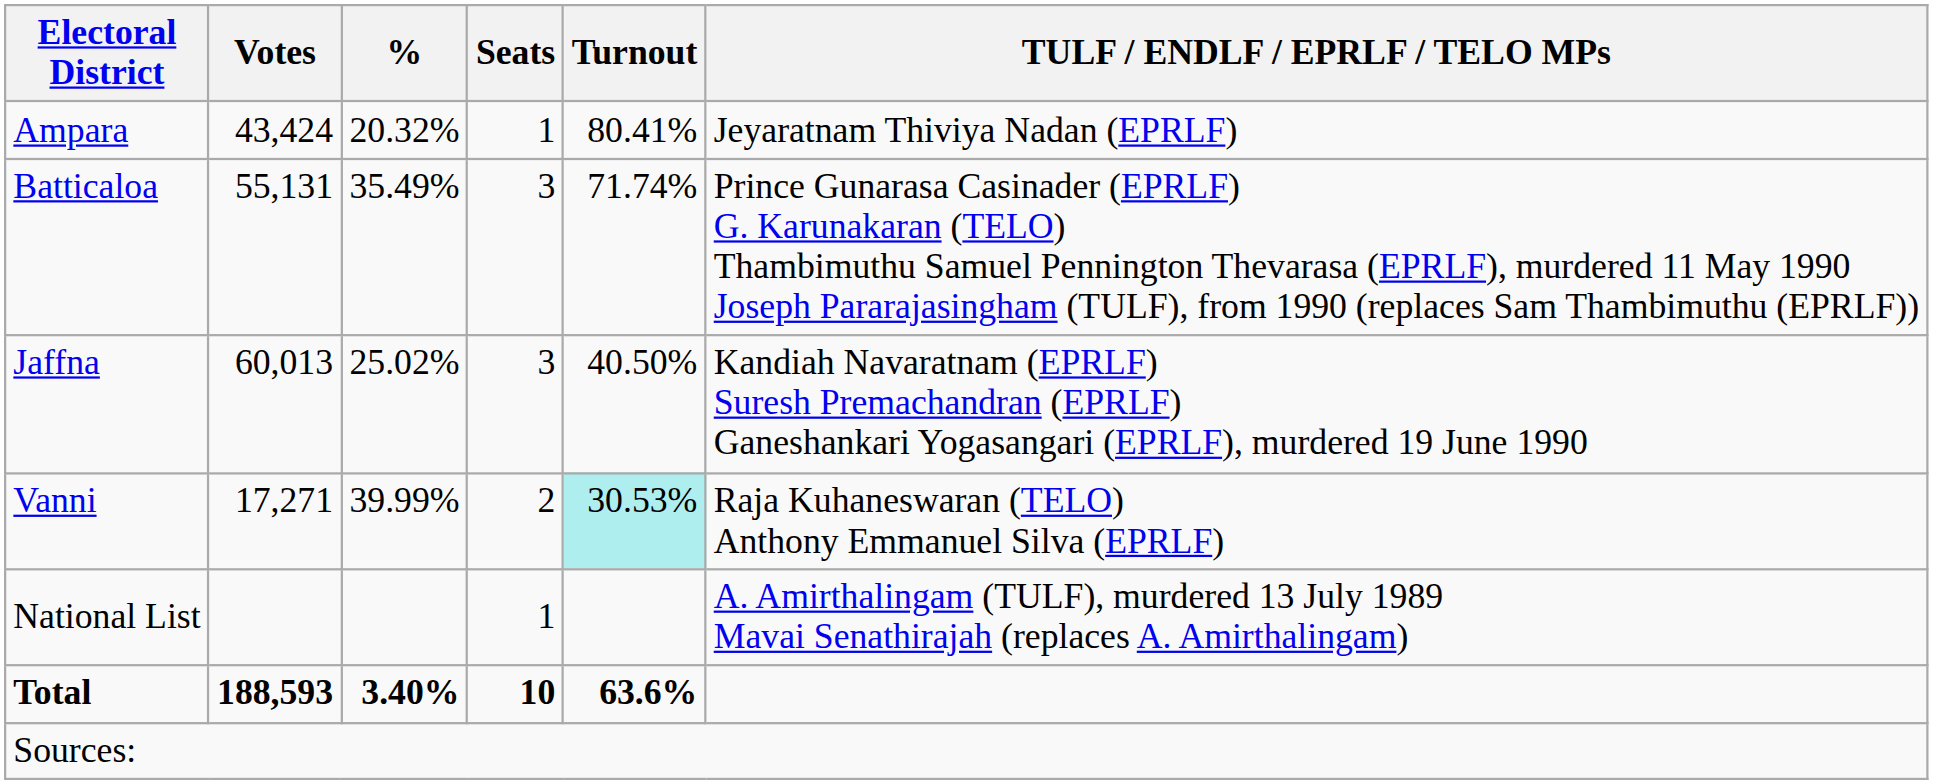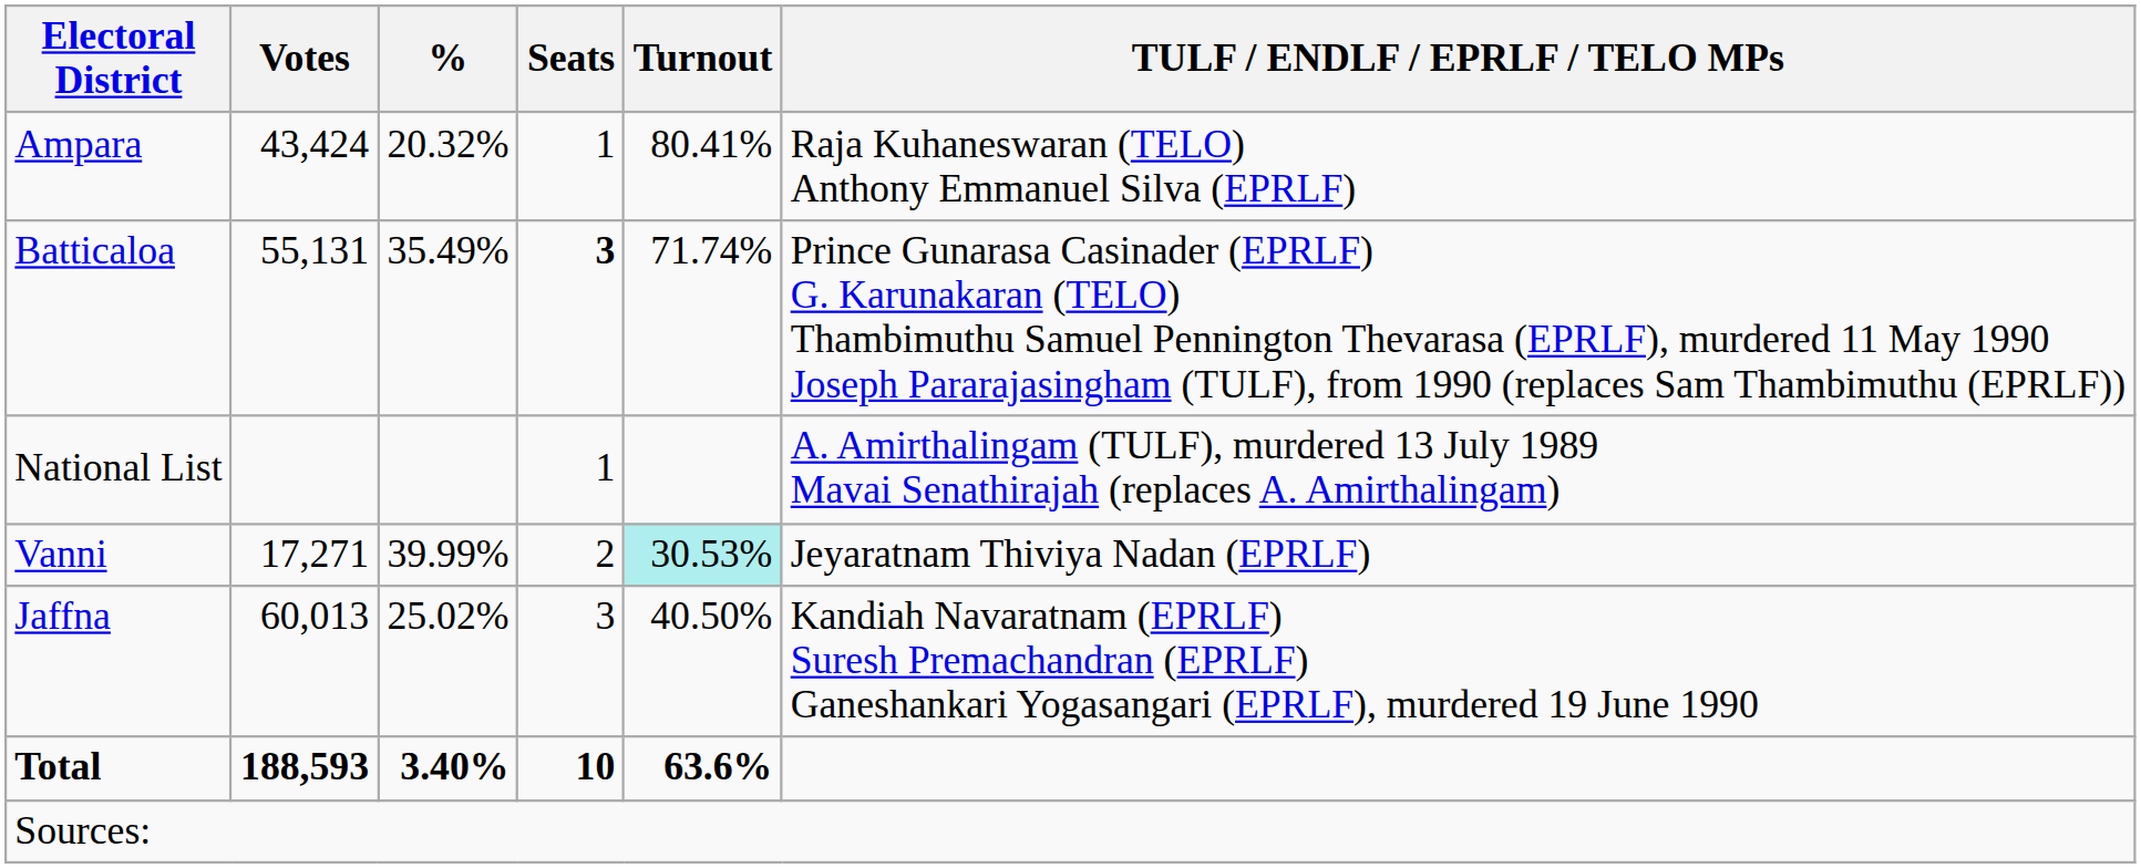 <table class="wikitable">
 <tr>
 <th><a href='#'>Electoral<br>District</a></th>
 <th align=right>Votes</th>
 <th align=right>%</th>
 <th align=right>Seats</th>
 <th align=right>Turnout</th>
 <th>TULF / ENDLF / EPRLF / TELO MPs</th>
 </tr>
 <tr>
 <td valign=top><a href='#'>Ampara</a></td>
 <td valign=top align=right>43,424</td>
 <td valign=top align=right>20.32%</td>
 <td valign=top align=right>1</td>
 <td valign=top align=right>80.41%</td>
-<td>Jeyaratnam Thiviya Nadan (<a href='#'>EPRLF</a>)</td>
+<td>Raja Kuhaneswaran (<a href='#'>TELO</a>)<br>Anthony Emmanuel Silva (<a href='#'>EPRLF</a>)</td>
 </tr>
 <tr>
 <td valign=top><a href='#'>Batticaloa</a></td>
 <td valign=top align=right>55,131</td>
 <td valign=top align=right>35.49%</td>
-<td valign=top align=right>3</td>
+<td valign=top align=right><strong>3</strong></td>
 <td valign=top align=right>71.74%</td>
 <td>Prince Gunarasa Casinader (<a href='#'>EPRLF</a>)<br><a href='#'>G. Karunakaran</a> (<a href='#'>TELO</a>)<br>Thambimuthu Samuel Pennington Thevarasa (<a href='#'>EPRLF</a>), murdered 11 May 1990<br><a href='#'>Joseph Pararajasingham</a> (TULF), from 1990 (replaces Sam Thambimuthu (EPRLF))</td>
+</tr>
+<tr>
+<td>National List</td>
+<td></td>
+<td></td>
+<td align=right>1</td>
+<td></td>
+<td><a href='#'>A. Amirthalingam</a> (TULF), murdered 13 July 1989<br><a href='#'>Mavai Senathirajah</a> (replaces <a href='#'>A. Amirthalingam</a>)</td>
+</tr>
+<tr>
+<td valign=top><a href='#'>Vanni</a></td>
+<td valign=top align=right>17,271</td>
+<td valign=top align=right>39.99%</td>
+<td valign=top align=right>2</td>
+<td valign=top align=right style="background: paleturquoise;">30.53%</td>
+<td>Jeyaratnam Thiviya Nadan (<a href='#'>EPRLF</a>)</td>
 </tr>
 <tr>
 <td valign=top><a href='#'>Jaffna</a></td>
 <td valign=top align=right>60,013</td>
 <td valign=top align=right>25.02%</td>
 <td valign=top align=right>3</td>
 <td valign=top align=right>40.50%</td>
 <td>Kandiah Navaratnam (<a href='#'>EPRLF</a>)<br><a href='#'>Suresh Premachandran</a> (<a href='#'>EPRLF</a>)<br>Ganeshankari Yogasangari (<a href='#'>EPRLF</a>), murdered 19 June 1990</td>
-</tr>
-<tr>
-<td valign=top><a href='#'>Vanni</a></td>
-<td valign=top align=right>17,271</td>
-<td valign=top align=right>39.99%</td>
-<td valign=top align=right>2</td>
-<td valign=top align=right style="background: paleturquoise;">30.53%</td>
-<td>Raja Kuhaneswaran (<a href='#'>TELO</a>)<br>Anthony Emmanuel Silva (<a href='#'>EPRLF</a>)</td>
-</tr>
-<tr>
-<td>National List</td>
-<td></td>
-<td></td>
-<td align=right>1</td>
-<td></td>
-<td><a href='#'>A. Amirthalingam</a> (TULF), murdered 13 July 1989<br><a href='#'>Mavai Senathirajah</a> (replaces <a href='#'>A. Amirthalingam</a>)</td>
 </tr>
 <tr>
 <td><strong>Total</strong></td>
 <td align=right><strong>188,593</strong></td>
 <td align=right><strong>3.40%</strong></td>
 <td align=right><strong>10</strong></td>
 <td align=right><strong>63.6%</strong></td>
 <td></td>
 </tr>
 <tr>
 <td align=left colspan=6>Sources:</td>
 </tr>
 </table>
